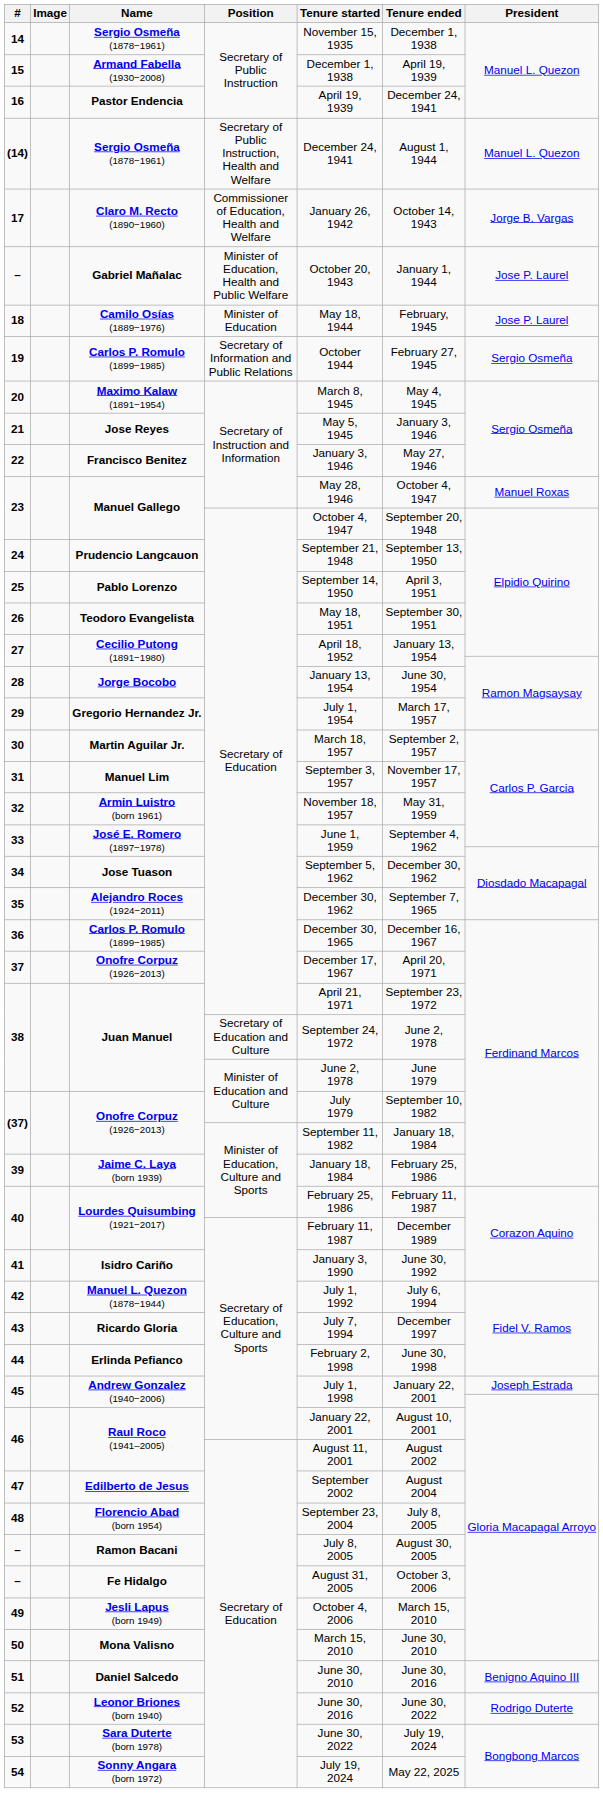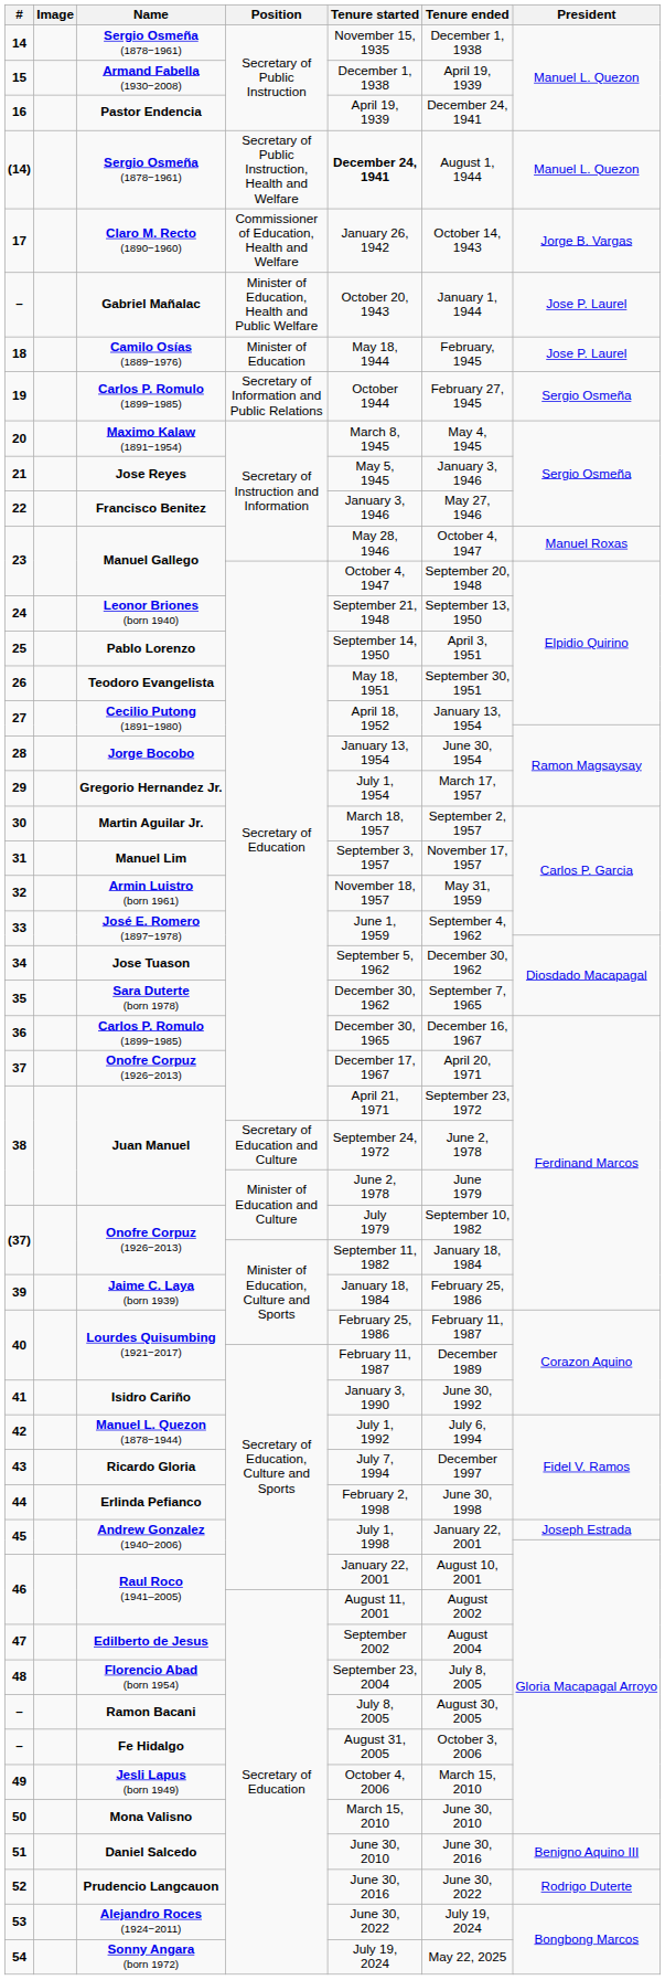 <table class="wikitable" style="text-align:center; border:1px #aaf solid;">
 <tr>
 <th>#</th>
 <th>Image</th>
 <th>Name</th>
 <th width=120px>Position</th>
 <th>Tenure started</th>
 <th>Tenure ended</th>
 <th>President</th>
 </tr>
 <tr>
 <td><strong>14</strong></td>
 <td></td>
 <td><strong><a href='#'>Sergio Osmeña</a></strong><br><small>(1878−1961)</small><br></td>
 <td rowspan="3">Secretary of Public Instruction</td>
 <td>November 15,<br>1935</td>
 <td>December 1,<br>1938</td>
 <td rowspan="3"><a href='#'>Manuel L. Quezon</a></td>
 </tr>
 <tr>
 <td><strong>15</strong></td>
 <td></td>
 <td><strong><a href='#'>Armand Fabella</a></strong><br><small>(1930−2008)</small></td>
 <td>December 1,<br>1938</td>
 <td>April 19,<br>1939</td>
 </tr>
 <tr>
 <td><strong>16</strong></td>
 <td></td>
 <td><strong>Pastor Endencia</strong></td>
 <td>April 19,<br>1939</td>
 <td>December 24,<br>1941</td>
 </tr>
 <tr>
 <td><strong>(14)</strong></td>
 <td></td>
 <td><strong><a href='#'>Sergio Osmeña</a></strong><br><small>(1878−1961)</small><br></td>
 <td>Secretary of Public Instruction, Health and Welfare</td>
-<td>December 24,<br>1941</td>
+<td><strong>December 24,<br>1941</strong></td>
 <td>August 1,<br>1944</td>
 <td><a href='#'>Manuel L. Quezon</a></td>
 </tr>
 <tr>
 <td><strong>17</strong></td>
 <td></td>
 <td><strong><a href='#'>Claro M. Recto</a></strong><br><small>(1890−1960)</small><br></td>
 <td>Commissioner of Education, Health and Welfare</td>
 <td>January 26,<br>1942</td>
 <td>October 14,<br>1943</td>
 <td><a href='#'>Jorge B. Vargas</a></td>
 </tr>
 <tr>
 <td><strong>–</strong></td>
 <td></td>
 <td><strong>Gabriel Mañalac</strong><br></td>
 <td>Minister of Education, Health and Public Welfare</td>
 <td>October 20,<br>1943</td>
 <td>January 1,<br>1944</td>
 <td><a href='#'>Jose P. Laurel</a></td>
 </tr>
 <tr>
 <td><strong>18</strong></td>
 <td></td>
 <td><strong><a href='#'>Camilo Osías</a></strong><br><small>(1889−1976)</small><br></td>
 <td>Minister of Education</td>
 <td>May 18,<br>1944</td>
 <td>February,<br>1945</td>
 <td><a href='#'>Jose P. Laurel</a></td>
 </tr>
 <tr>
 <td><strong>19</strong></td>
 <td></td>
 <td><strong><a href='#'>Carlos P. Romulo</a></strong><br><small>(1899−1985)</small><br></td>
 <td>Secretary of Information and Public Relations</td>
 <td>October<br>1944</td>
 <td>February 27,<br>1945</td>
 <td><a href='#'>Sergio Osmeña</a></td>
 </tr>
 <tr>
 <td><strong>20</strong></td>
 <td></td>
 <td><strong><a href='#'>Maximo Kalaw</a></strong><br><small>(1891−1954)</small><br></td>
 <td rowspan="4">Secretary of Instruction and Information</td>
 <td>March 8,<br>1945</td>
 <td>May 4,<br>1945</td>
 <td rowspan="3"><a href='#'>Sergio Osmeña</a></td>
 </tr>
 <tr>
 <td><strong>21</strong></td>
 <td></td>
 <td><strong>Jose Reyes</strong></td>
 <td>May 5,<br>1945</td>
 <td>January 3,<br>1946</td>
 </tr>
 <tr>
 <td><strong>22</strong></td>
 <td></td>
 <td><strong>Francisco Benitez</strong></td>
 <td>January 3,<br>1946</td>
 <td>May 27,<br>1946</td>
 </tr>
 <tr>
 <td rowspan="3"><strong>23</strong></td>
 <td rowspan="3"></td>
 <td rowspan="3"><strong>Manuel Gallego</strong></td>
 <td>May 28,<br>1946</td>
 <td>October 4,<br>1947</td>
 <td rowspan="2"><a href='#'>Manuel Roxas</a></td>
 </tr>
 <tr>
 <td rowspan="19">Secretary of Education</td>
 <td rowspan="2">October 4,<br>1947</td>
 <td rowspan="2">September 20,<br>1948</td>
 </tr>
 <tr>
 <td rowspan="5"><a href='#'>Elpidio Quirino</a></td>
 </tr>
 <tr>
 <td><strong>24</strong></td>
 <td></td>
-<td><strong>Prudencio Langcauon</strong><br></td>
+<td><strong><a href='#'>Leonor Briones</a></strong><br><small>(born 1940)</small><br></td>
 <td>September 21,<br>1948</td>
 <td>September 13,<br>1950</td>
 </tr>
 <tr>
 <td><strong>25</strong></td>
 <td></td>
 <td><strong>Pablo Lorenzo</strong></td>
 <td>September 14,<br>1950</td>
 <td>April 3,<br>1951</td>
 </tr>
 <tr>
 <td><strong>26</strong></td>
 <td></td>
 <td><strong>Teodoro Evangelista</strong></td>
 <td>May 18,<br>1951</td>
 <td>September 30,<br>1951</td>
 </tr>
 <tr style="height:30px;">
 <td rowspan="2"><strong>27</strong></td>
 <td rowspan="2"></td>
 <td rowspan="2"><strong><a href='#'>Cecilio Putong</a></strong><br><small>(1891−1980)</small></td>
 <td rowspan="2">April 18,<br>1952</td>
 <td rowspan="2">January 13,<br>1954</td>
 </tr>
 <tr>
 <td rowspan="3"><a href='#'>Ramon Magsaysay</a></td>
 </tr>
 <tr>
 <td><strong>28</strong></td>
 <td></td>
 <td><strong><a href='#'>Jorge Bocobo</a></strong><br></td>
 <td>January 13,<br>1954</td>
 <td>June 30,<br>1954</td>
 </tr>
 <tr>
 <td><strong>29</strong></td>
 <td></td>
 <td><strong>Gregorio Hernandez Jr.</strong></td>
 <td>July 1,<br>1954</td>
 <td>March 17,<br>1957</td>
 </tr>
 <tr>
 <td><strong>30</strong></td>
 <td></td>
 <td><strong>Martin Aguilar Jr.</strong></td>
 <td>March 18,<br>1957</td>
 <td>September 2,<br>1957</td>
 <td rowspan="4"><a href='#'>Carlos P. Garcia</a></td>
 </tr>
 <tr>
 <td><strong>31</strong></td>
 <td></td>
 <td><strong>Manuel Lim</strong></td>
 <td>September 3,<br>1957</td>
 <td>November 17,<br>1957</td>
 </tr>
 <tr>
 <td><strong>32</strong></td>
 <td></td>
 <td><strong><a href='#'>Armin Luistro</a></strong><br><small>(born 1961)</small><br></td>
 <td>November 18,<br>1957</td>
 <td>May 31,<br>1959</td>
 </tr>
 <tr style="height:30px;">
 <td rowspan="2"><strong>33</strong></td>
 <td rowspan="2"></td>
 <td rowspan="2"><strong><a href='#'>José E. Romero</a></strong><br><small>(1897−1978)</small></td>
 <td rowspan="2">June 1,<br>1959</td>
 <td rowspan="2">September 4,<br>1962</td>
 </tr>
 <tr>
 <td rowspan="3"><a href='#'>Diosdado Macapagal</a></td>
 </tr>
 <tr>
 <td><strong>34</strong></td>
 <td></td>
 <td><strong>Jose Tuason</strong></td>
 <td>September 5,<br>1962</td>
 <td>December 30,<br>1962</td>
 </tr>
 <tr>
 <td><strong>35</strong></td>
 <td></td>
-<td><strong><a href='#'>Alejandro Roces</a></strong><br><small>(1924−2011)</small></td>
+<td><strong><a href='#'>Sara Duterte</a></strong><br><small>(born 1978)</small><br></td>
 <td>December 30,<br>1962</td>
 <td>September 7,<br>1965</td>
 </tr>
 <tr>
 <td><strong>36</strong></td>
 <td></td>
 <td><strong><a href='#'>Carlos P. Romulo</a></strong><br><small>(1899−1985)</small></td>
 <td>December 30,<br>1965</td>
 <td>December 16,<br>1967</td>
 <td rowspan="8"><a href='#'>Ferdinand Marcos</a></td>
 </tr>
 <tr>
 <td><strong>37</strong></td>
 <td></td>
 <td><strong><a href='#'>Onofre Corpuz</a></strong><br><small>(1926−2013)</small></td>
 <td>December 17,<br>1967</td>
 <td>April 20,<br>1971</td>
 </tr>
 <tr>
 <td rowspan="3"><strong>38</strong></td>
 <td rowspan="3"></td>
 <td rowspan="3"><strong>Juan Manuel</strong></td>
 <td>April 21,<br>1971</td>
 <td>September 23,<br>1972</td>
 </tr>
 <tr>
 <td>Secretary of Education and Culture</td>
 <td>September 24,<br>1972</td>
 <td>June 2,<br>1978</td>
 </tr>
 <tr>
 <td rowspan="2">Minister of Education and Culture</td>
 <td>June 2,<br>1978</td>
 <td>June<br>1979</td>
 </tr>
 <tr>
 <td rowspan="2"><strong>(37)</strong></td>
 <td rowspan="2"></td>
 <td rowspan="2"><strong><a href='#'>Onofre Corpuz</a></strong><br><small>(1926−2013)</small></td>
 <td>July<br>1979</td>
 <td>September 10,<br>1982</td>
 </tr>
 <tr>
 <td rowspan="3">Minister of Education, Culture and Sports</td>
 <td>September 11,<br>1982</td>
 <td>January 18,<br>1984</td>
 </tr>
 <tr>
 <td><strong>39</strong></td>
 <td></td>
 <td><strong><a href='#'>Jaime C. Laya</a></strong><br><small>(born 1939)</small></td>
 <td>January 18,<br>1984</td>
 <td>February 25,<br>1986</td>
 </tr>
 <tr>
 <td rowspan="2"><strong>40</strong></td>
 <td rowspan="2"></td>
 <td rowspan="2"><strong><a href='#'>Lourdes Quisumbing</a></strong><br><small>(1921−2017)</small></td>
 <td>February 25,<br>1986</td>
 <td>February 11,<br>1987</td>
 <td rowspan="3"><a href='#'>Corazon Aquino</a></td>
 </tr>
 <tr>
 <td rowspan="8">Secretary of Education, Culture and Sports</td>
 <td>February 11,<br>1987</td>
 <td>December<br>1989</td>
 </tr>
 <tr>
 <td><strong>41</strong></td>
 <td></td>
 <td><strong>Isidro Cariño</strong></td>
 <td>January 3,<br>1990</td>
 <td>June 30,<br>1992</td>
 </tr>
 <tr style="height:30px;">
 <td><strong>42</strong></td>
 <td></td>
 <td><strong><a href='#'>Manuel L. Quezon</a></strong><br><small>(1878−1944)</small><br></td>
 <td>July 1,<br>1992</td>
 <td>July 6,<br>1994</td>
 <td rowspan="3"><a href='#'>Fidel V. Ramos</a></td>
 </tr>
 <tr>
 <td><strong>43</strong></td>
 <td></td>
 <td><strong>Ricardo Gloria</strong></td>
 <td>July 7,<br>1994</td>
 <td>December<br>1997</td>
 </tr>
 <tr>
 <td><strong>44</strong></td>
 <td></td>
 <td><strong>Erlinda Pefianco</strong></td>
 <td>February 2,<br>1998</td>
 <td>June 30,<br>1998</td>
 </tr>
 <tr>
 <td rowspan="2"><strong>45</strong></td>
 <td rowspan="2"></td>
 <td rowspan="2"><strong><a href='#'>Andrew Gonzalez</a></strong><br><small>(1940−2006)</small></td>
 <td rowspan="2">July 1,<br>1998</td>
 <td rowspan="2">January 22,<br>2001</td>
 <td><a href='#'>Joseph Estrada</a></td>
 </tr>
 <tr>
 <td rowspan="9"><a href='#'>Gloria Macapagal Arroyo</a></td>
 </tr>
 <tr>
 <td rowspan="2"><strong>46</strong></td>
 <td rowspan="2"></td>
 <td rowspan="2"><strong><a href='#'>Raul Roco</a></strong><br><small>(1941–2005)</small></td>
 <td>January 22,<br>2001</td>
 <td>August 10,<br>2001</td>
 </tr>
 <tr>
 <td rowspan="11">Secretary of Education</td>
 <td>August 11,<br>2001</td>
 <td>August<br>2002</td>
 </tr>
 <tr>
 <td><strong>47</strong></td>
 <td></td>
 <td><strong><a href='#'>Edilberto de Jesus</a></strong></td>
 <td>September<br>2002</td>
 <td>August<br>2004</td>
 </tr>
 <tr>
 <td><strong>48</strong></td>
 <td></td>
 <td><strong><a href='#'>Florencio Abad</a></strong><br><small>(born 1954)</small></td>
 <td>September 23,<br>2004</td>
 <td>July 8,<br>2005</td>
 </tr>
 <tr style="height:30px;">
 <td><strong>–</strong></td>
 <td></td>
 <td><strong>Ramon Bacani</strong></td>
 <td>July 8,<br>2005</td>
 <td>August 30,<br>2005</td>
 </tr>
 <tr>
 <td><strong>–</strong></td>
 <td></td>
 <td><strong>Fe Hidalgo</strong></td>
 <td>August 31,<br>2005</td>
 <td>October 3,<br>2006</td>
 </tr>
 <tr>
 <td><strong>49</strong></td>
 <td></td>
 <td><strong><a href='#'>Jesli Lapus</a></strong><br><small>(born 1949)</small></td>
 <td>October 4,<br>2006</td>
 <td>March 15,<br>2010</td>
 </tr>
 <tr>
 <td><strong>50</strong></td>
 <td></td>
 <td><strong>Mona Valisno</strong></td>
 <td>March 15,<br>2010</td>
 <td>June 30,<br>2010</td>
 </tr>
 <tr>
 <td><strong>51</strong></td>
 <td></td>
 <td><strong>Daniel Salcedo</strong></td>
 <td>June 30,<br>2010</td>
 <td>June 30,<br>2016</td>
 <td><a href='#'>Benigno Aquino III</a></td>
 </tr>
 <tr>
 <td><strong>52</strong></td>
 <td></td>
-<td><strong><a href='#'>Leonor Briones</a></strong><br><small>(born 1940)</small><br></td>
+<td><strong>Prudencio Langcauon</strong><br></td>
 <td>June 30,<br>2016</td>
 <td>June 30,<br>2022</td>
 <td><a href='#'>Rodrigo Duterte</a></td>
 </tr>
 <tr>
 <td><strong>53</strong></td>
 <td></td>
-<td><strong><a href='#'>Sara Duterte</a></strong><br><small>(born 1978)</small><br></td>
+<td><strong><a href='#'>Alejandro Roces</a></strong><br><small>(1924−2011)</small></td>
 <td>June 30,<br>2022</td>
 <td>July 19,<br>2024</td>
 <td rowspan="2"><a href='#'>Bongbong Marcos</a></td>
 </tr>
 <tr>
 <td><strong>54</strong></td>
 <td></td>
 <td><strong><a href='#'>Sonny Angara</a></strong><br><small>(born 1972)</small><br></td>
 <td>July 19,<br>2024</td>
 <td>May 22, 2025</td>
 </tr>
 </table>
